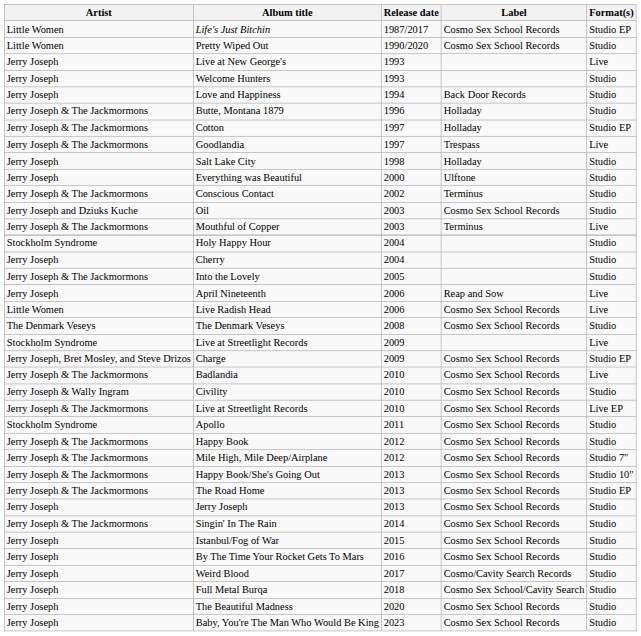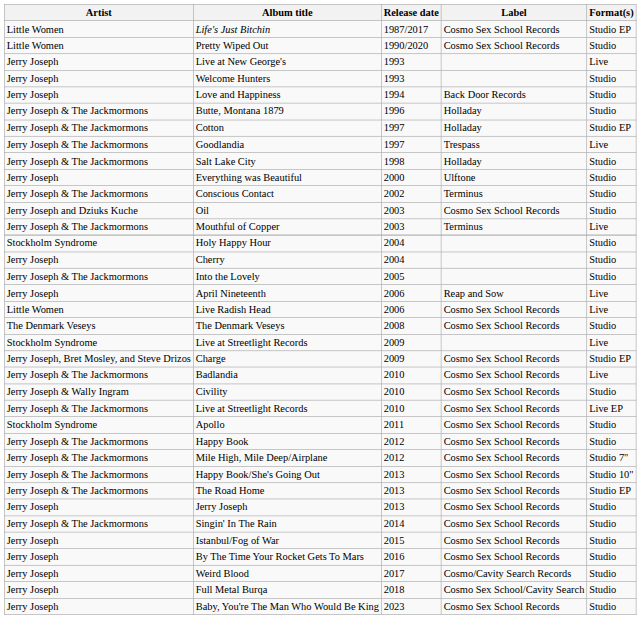 <table class="wikitable">
 <tr>
 <th>Artist</th>
 <th>Album title</th>
 <th>Release date</th>
 <th>Label</th>
 <th>Format(s)</th>
 </tr>
 <tr>
 <td>Little Women</td>
 <td><em>Life's Just Bitchin<strong></td>
 <td>1987/2017</td>
 <td>Cosmo Sex School Records</td>
 <td>Studio EP</td>
 </tr>
 <tr>
 <td>Little Women</td>
 <td></em>Pretty Wiped Out<em></td>
 <td>1990/2020</td>
 <td>Cosmo Sex School Records</td>
 <td>Studio</td>
 </tr>
 <tr>
 <td>Jerry Joseph</td>
 <td></em>Live at New George's<em></td>
 <td>1993</td>
 <td></td>
 <td>Live</td>
 </tr>
 <tr>
 <td>Jerry Joseph</td>
 <td></em>Welcome Hunters<em></td>
 <td>1993</td>
 <td></td>
 <td>Studio</td>
 </tr>
 <tr>
 <td>Jerry Joseph</td>
 <td></em>Love and Happiness<em></td>
 <td>1994</td>
 <td>Back Door Records</td>
 <td>Studio</td>
 </tr>
 <tr>
 <td>Jerry Joseph & The Jackmormons</td>
 <td></em>Butte, Montana 1879<em></td>
 <td>1996</td>
 <td>Holladay</td>
 <td>Studio</td>
 </tr>
 <tr>
 <td>Jerry Joseph & The Jackmormons</td>
 <td></em>Cotton<em></td>
 <td>1997</td>
 <td>Holladay</td>
 <td>Studio EP</td>
 </tr>
 <tr>
 <td>Jerry Joseph & The Jackmormons</td>
 <td></em>Goodlandia<em></td>
 <td>1997</td>
 <td>Trespass</td>
 <td>Live</td>
 </tr>
 <tr>
-<td>Jerry Joseph</td>
+<td>Jerry Joseph & The Jackmormons</td>
 <td></em>Salt Lake City<em></td>
 <td>1998</td>
 <td>Holladay</td>
 <td>Studio</td>
 </tr>
 <tr>
 <td>Jerry Joseph</td>
 <td></em>Everything was Beautiful<em></td>
 <td>2000</td>
 <td>Ulftone</td>
 <td>Studio</td>
 </tr>
 <tr>
 <td>Jerry Joseph & The Jackmormons</td>
 <td></em>Conscious Contact<em></td>
 <td>2002</td>
 <td>Terminus</td>
 <td>Studio</td>
 </tr>
 <tr>
 <td>Jerry Joseph and Dziuks Kuche</td>
 <td></em>Oil<em></td>
 <td>2003</td>
 <td>Cosmo Sex School Records</td>
 <td>Studio</td>
 </tr>
 <tr>
 <td>Jerry Joseph & The Jackmormons</td>
 <td></em>Mouthful of Copper<em></td>
 <td>2003</td>
 <td>Terminus</td>
 <td>Live</td>
 </tr>
 <tr>
 </tr>
 <tr Jerry Joseph and Dziuks Kuche || >
 </tr>
 <tr>
 </tr>
 <tr Jerry Joseph & The Jackmormons || >
 </tr>
 <tr>
 <td>Stockholm Syndrome</td>
 <td></em>Holy Happy Hour<em></td>
 <td>2004</td>
 <td></td>
 <td>Studio</td>
 </tr>
 <tr>
 <td>Jerry Joseph</td>
 <td></em>Cherry<em></td>
 <td>2004</td>
 <td></td>
 <td>Studio</td>
 </tr>
 <tr>
 <td>Jerry Joseph & The Jackmormons</td>
 <td></em>Into the Lovely<em></td>
 <td>2005</td>
 <td></td>
 <td>Studio</td>
 </tr>
 <tr>
 <td>Jerry Joseph</td>
 <td></em>April Nineteenth<em></td>
 <td>2006</td>
 <td>Reap and Sow</td>
 <td>Live</td>
 </tr>
 <tr>
 <td>Little Women</td>
 <td></em>Live Radish Head<em></td>
 <td>2006</td>
 <td>Cosmo Sex School Records</td>
 <td>Live</td>
 </tr>
 <tr>
 <td>The Denmark Veseys</td>
 <td></em>The Denmark Veseys<em></td>
 <td>2008</td>
 <td>Cosmo Sex School Records</td>
 <td>Studio</td>
 </tr>
 <tr>
 <td>Stockholm Syndrome</td>
 <td></em>Live at Streetlight Records<em></td>
 <td>2009</td>
 <td></td>
 <td>Live</td>
 </tr>
 <tr>
 <td>Jerry Joseph, Bret Mosley, and Steve Drizos</td>
 <td></em>Charge<em></td>
 <td>2009</td>
 <td>Cosmo Sex School Records</td>
 <td>Studio EP</td>
 </tr>
 <tr>
 <td>Jerry Joseph & The Jackmormons</td>
 <td></em>Badlandia<em></td>
 <td>2010</td>
 <td>Cosmo Sex School Records</td>
 <td>Live</td>
 </tr>
 <tr>
 <td>Jerry Joseph & Wally Ingram</td>
 <td></em>Civility<em></td>
 <td>2010</td>
 <td>Cosmo Sex School Records</td>
 <td>Studio</td>
 </tr>
 <tr>
 <td>Jerry Joseph & The Jackmormons</td>
 <td></em>Live at Streetlight Records<em></td>
 <td>2010</td>
 <td>Cosmo Sex School Records</td>
 <td>Live EP</td>
 </tr>
 <tr>
 <td>Stockholm Syndrome</td>
 <td></em>Apollo<em></td>
 <td>2011</td>
 <td>Cosmo Sex School Records</td>
 <td>Studio</td>
 </tr>
 <tr>
 <td>Jerry Joseph & The Jackmormons</td>
 <td></em>Happy Book<em></td>
 <td>2012</td>
 <td>Cosmo Sex School Records</td>
 <td>Studio</td>
 </tr>
 <tr>
 <td>Jerry Joseph & The Jackmormons</td>
 <td></em>Mile High, Mile Deep/Airplane<em></td>
 <td>2012</td>
 <td>Cosmo Sex School Records</td>
 <td>Studio 7"</td>
 </tr>
 <tr>
 <td>Jerry Joseph & The Jackmormons</td>
 <td></em>Happy Book/She's Going Out<em></td>
 <td>2013</td>
 <td>Cosmo Sex School Records</td>
 <td>Studio 10"</td>
 </tr>
 <tr>
 <td>Jerry Joseph & The Jackmormons</td>
 <td></em>The Road Home<em></td>
 <td>2013</td>
 <td>Cosmo Sex School Records</td>
 <td>Studio EP</td>
 </tr>
 <tr>
 <td>Jerry Joseph</td>
 <td></em>Jerry Joseph<em></td>
 <td>2013</td>
 <td>Cosmo Sex School Records</td>
 <td>Studio</td>
 </tr>
 <tr>
 <td>Jerry Joseph & The Jackmormons</td>
 <td></em>Singin' In The Rain<em></td>
 <td>2014</td>
 <td>Cosmo Sex School Records</td>
 <td>Studio</td>
 </tr>
 <tr>
 <td>Jerry Joseph</td>
 <td></em>Istanbul/Fog of War<em></td>
 <td>2015</td>
 <td>Cosmo Sex School Records</td>
 <td>Studio</td>
 </tr>
 <tr>
 <td>Jerry Joseph</td>
 <td></em>By The Time Your Rocket Gets To Mars<em></td>
 <td>2016</td>
 <td>Cosmo Sex School Records</td>
 <td>Studio</td>
 </tr>
 <tr>
 <td>Jerry Joseph</td>
 <td></em>Weird Blood<em></td>
 <td>2017</td>
 <td>Cosmo/Cavity Search Records</td>
 <td>Studio</td>
 </tr>
 <tr>
 <td>Jerry Joseph</td>
 <td></em>Full Metal Burqa<em></td>
 <td>2018</td>
 <td>Cosmo Sex School/Cavity Search</td>
 <td>Studio</td>
 </tr>
 <tr>
 <td>Jerry Joseph</td>
-<td></em>The Beautiful Madness<em></td>
-<td>2020</td>
-<td>Cosmo Sex School Records</td>
-<td>Studio</td>
-</tr>
-<tr>
-<td>Jerry Joseph</td>
 <td></em>Baby, You're The Man Who Would Be King<em></td>
 <td>2023</td>
 <td>Cosmo Sex School Records</td>
 <td>Studio</td>
 </tr>
 </table>
